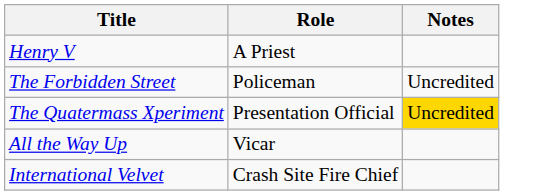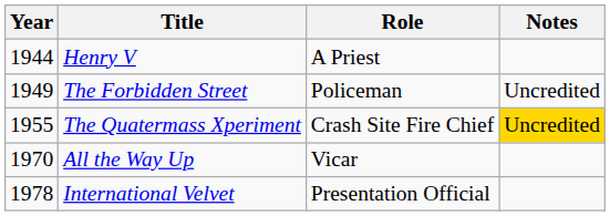 <table class="wikitable">
 <tr>
+<th>Year</th>
 <th>Title</th>
 <th>Role</th>
 <th>Notes</th>
 </tr>
 <tr>
+<td>1944</td>
 <td><em><a href='#'>Henry V</a></em></td>
 <td>A Priest</td>
 <td></td>
 </tr>
 <tr>
+<td>1949</td>
 <td><em><a href='#'>The Forbidden Street</a></em></td>
 <td>Policeman</td>
 <td>Uncredited</td>
 </tr>
 <tr>
+<td>1955</td>
 <td><em><a href='#'>The Quatermass Xperiment</a></em></td>
-<td>Presentation Official</td>
+<td>Crash Site Fire Chief</td>
 <td style="background: gold;">Uncredited</td>
 </tr>
 <tr>
+<td>1970</td>
 <td><em><a href='#'>All the Way Up</a></em></td>
 <td>Vicar</td>
 <td></td>
 </tr>
 <tr>
+<td>1978</td>
 <td><em><a href='#'>International Velvet</a></em></td>
-<td>Crash Site Fire Chief</td>
+<td>Presentation Official</td>
 <td></td>
 </tr>
 </table>
